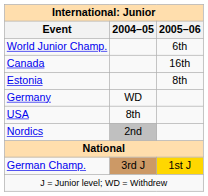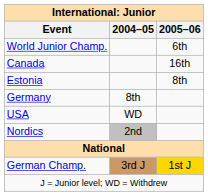 <table class="wikitable" style="text-align:center">
 <tr>
 <th style="background-color: #ffdead; " colspan=3 align=center>International: Junior</th>
 </tr>
 <tr>
 <th>Event</th>
 <th>2004–05</th>
 <th>2005–06</th>
 </tr>
 <tr>
 <td align=left><a href='#'>World Junior Champ.</a></td>
 <td></td>
 <td>6th</td>
 </tr>
 <tr>
 <td align=left> <a href='#'>Canada</a></td>
 <td></td>
 <td>16th</td>
 </tr>
 <tr>
 <td align=left> <a href='#'>Estonia</a></td>
 <td></td>
 <td>8th</td>
 </tr>
 <tr>
 <td align=left> <a href='#'>Germany</a></td>
-<td>WD</td>
+<td>8th</td>
 <td></td>
 </tr>
 <tr>
 <td align=left> <a href='#'>USA</a></td>
-<td>8th</td>
+<td>WD</td>
 <td></td>
 </tr>
 <tr>
 <td align=left><a href='#'>Nordics</a></td>
 <td bgcolor=silver>2nd</td>
 <td></td>
 </tr>
 <tr>
 <th style="background-color: #ffdead; " colspan=3 align=center>National</th>
 </tr>
 <tr>
 <td align=left><a href='#'>German Champ.</a></td>
 <td bgcolor=cc9966>3rd J</td>
 <td bgcolor=gold>1st J</td>
 </tr>
 <tr>
 <td colspan=3 align=center><small> J = Junior level; WD = Withdrew </small></td>
 </tr>
 </table>
